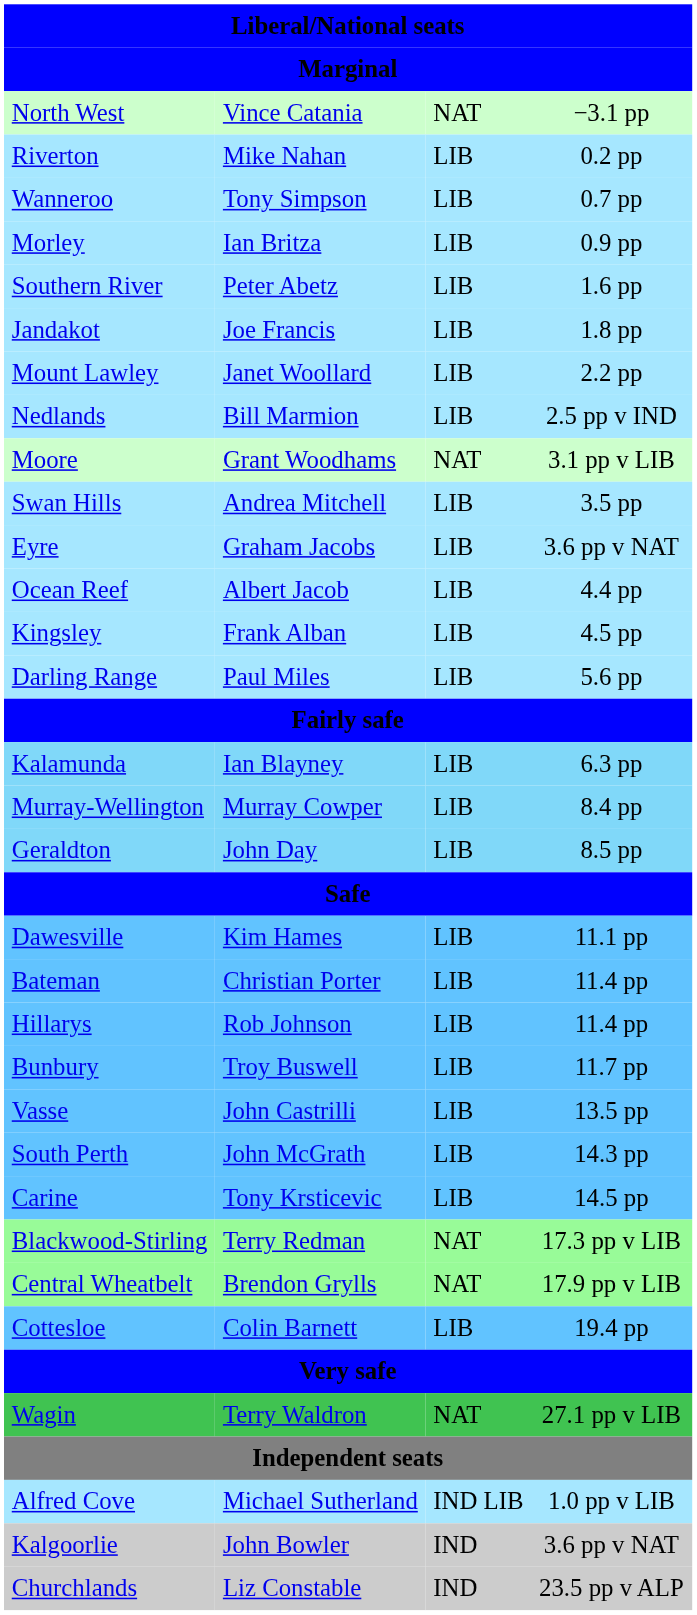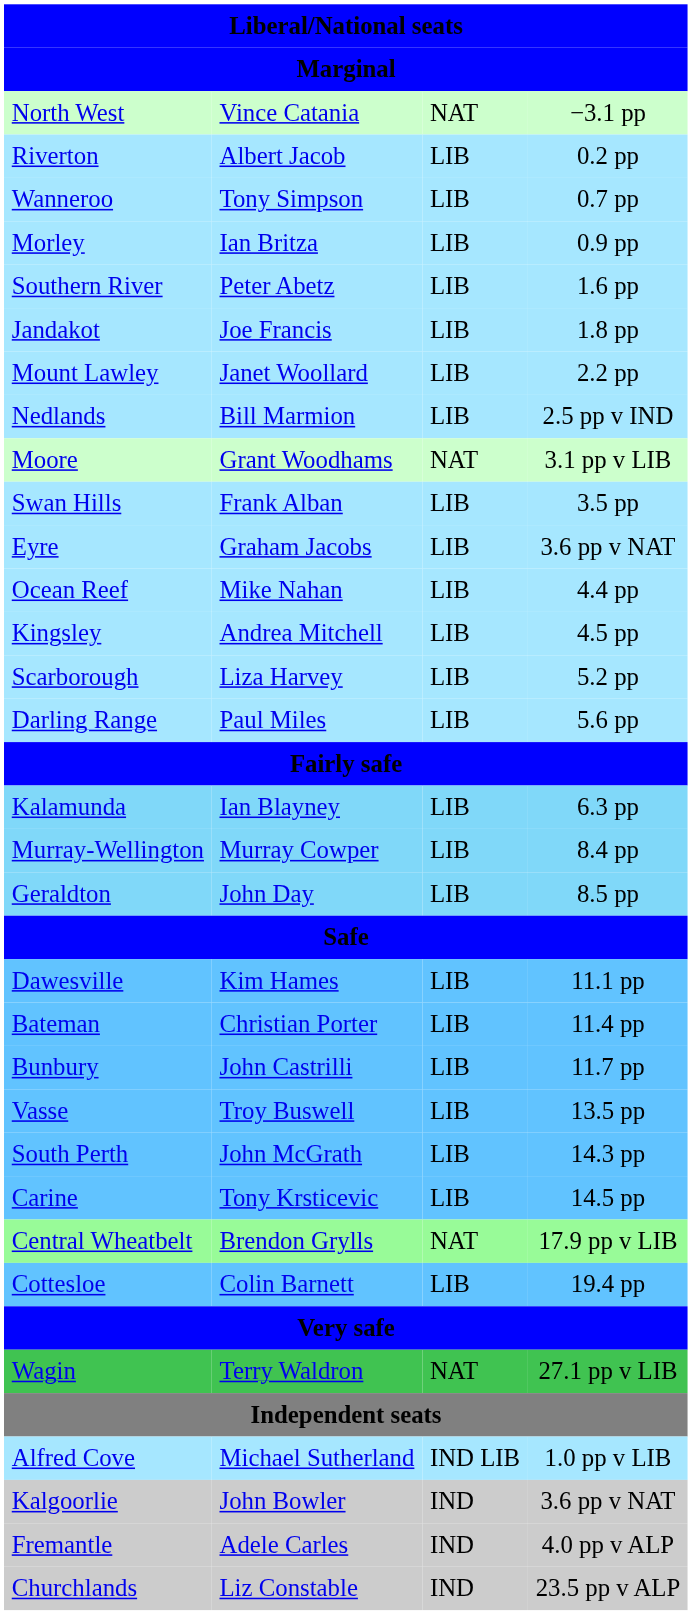 <table class="toccolours" cellpadding="5" cellspacing="0" style="float:left; margin-right:.5em; margin-top:.4em; font-size:90 pp;">
 <tr>
 <td colspan="4"  style="text-align:center; background:blue;"><span><strong>Liberal/National seats</strong></span></td>
 </tr>
 <tr>
 <td colspan="4"  style="text-align:center; background:blue;"><span><strong>Marginal</strong></span></td>
 </tr>
 <tr>
 <td style="text-align:left; background:#cfc;"><a href='#'>North West</a></td>
 <td style="text-align:left; background:#cfc;"><a href='#'>Vince Catania</a></td>
 <td style="text-align:left; background:#cfc;">NAT</td>
 <td style="text-align:center; background:#cfc;">−3.1 pp</td>
 </tr>
 <tr>
 <td style="text-align:left; background:#a6e7ff;"><a href='#'>Riverton</a></td>
-<td style="text-align:left; background:#a6e7ff;"><a href='#'>Mike Nahan</a></td>
+<td style="text-align:left; background:#a6e7ff;"><a href='#'>Albert Jacob</a></td>
 <td style="text-align:left; background:#a6e7ff;">LIB</td>
 <td style="text-align:center; background:#a6e7ff;">0.2 pp</td>
 </tr>
 <tr>
 <td style="text-align:left; background:#a6e7ff;"><a href='#'>Wanneroo</a></td>
 <td style="text-align:left; background:#a6e7ff;"><a href='#'>Tony Simpson</a></td>
 <td style="text-align:left; background:#a6e7ff;">LIB</td>
 <td style="text-align:center; background:#a6e7ff;">0.7 pp</td>
 </tr>
 <tr>
 <td style="text-align:left; background:#a6e7ff;"><a href='#'>Morley</a></td>
 <td style="text-align:left; background:#a6e7ff;"><a href='#'>Ian Britza</a></td>
 <td style="text-align:left; background:#a6e7ff;">LIB</td>
 <td style="text-align:center; background:#a6e7ff;">0.9 pp</td>
 </tr>
 <tr>
 <td style="text-align:left; background:#a6e7ff;"><a href='#'>Southern River</a></td>
 <td style="text-align:left; background:#a6e7ff;"><a href='#'>Peter Abetz</a></td>
 <td style="text-align:left; background:#a6e7ff;">LIB</td>
 <td style="text-align:center; background:#a6e7ff;">1.6 pp</td>
 </tr>
 <tr>
 <td style="text-align:left; background:#a6e7ff;"><a href='#'>Jandakot</a></td>
 <td style="text-align:left; background:#a6e7ff;"><a href='#'>Joe Francis</a></td>
 <td style="text-align:left; background:#a6e7ff;">LIB</td>
 <td style="text-align:center; background:#a6e7ff;">1.8 pp</td>
 </tr>
 <tr>
 <td style="text-align:left; background:#a6e7ff;"><a href='#'>Mount Lawley</a></td>
 <td style="text-align:left; background:#a6e7ff;"><a href='#'>Janet Woollard</a></td>
 <td style="text-align:left; background:#a6e7ff;">LIB</td>
 <td style="text-align:center; background:#a6e7ff;">2.2 pp</td>
 </tr>
 <tr>
 <td style="text-align:left; background:#a6e7ff;"><a href='#'>Nedlands</a></td>
 <td style="text-align:left; background:#a6e7ff;"><a href='#'>Bill Marmion</a></td>
 <td style="text-align:left; background:#a6e7ff;">LIB</td>
 <td style="text-align:center; background:#a6e7ff;">2.5 pp v IND</td>
 </tr>
 <tr>
 <td style="text-align:left; background:#cfc;"><a href='#'>Moore</a></td>
 <td style="text-align:left; background:#cfc;"><a href='#'>Grant Woodhams</a></td>
 <td style="text-align:left; background:#cfc;">NAT</td>
 <td style="text-align:center; background:#cfc;">3.1 pp v LIB</td>
 </tr>
 <tr>
 <td style="text-align:left; background:#a6e7ff;"><a href='#'>Swan Hills</a></td>
-<td style="text-align:left; background:#a6e7ff;"><a href='#'>Andrea Mitchell</a></td>
+<td style="text-align:left; background:#a6e7ff;"><a href='#'>Frank Alban</a></td>
 <td style="text-align:left; background:#a6e7ff;">LIB</td>
 <td style="text-align:center; background:#a6e7ff;">3.5 pp</td>
 </tr>
 <tr>
 <td style="text-align:left; background:#a6e7ff;"><a href='#'>Eyre</a></td>
 <td style="text-align:left; background:#a6e7ff;"><a href='#'>Graham Jacobs</a></td>
 <td style="text-align:left; background:#a6e7ff;">LIB</td>
 <td style="text-align:center; background:#a6e7ff;">3.6 pp v NAT</td>
 </tr>
 <tr>
 <td style="text-align:left; background:#a6e7ff;"><a href='#'>Ocean Reef</a></td>
-<td style="text-align:left; background:#a6e7ff;"><a href='#'>Albert Jacob</a></td>
+<td style="text-align:left; background:#a6e7ff;"><a href='#'>Mike Nahan</a></td>
 <td style="text-align:left; background:#a6e7ff;">LIB</td>
 <td style="text-align:center; background:#a6e7ff;">4.4 pp</td>
 </tr>
 <tr>
 <td style="text-align:left; background:#a6e7ff;"><a href='#'>Kingsley</a></td>
-<td style="text-align:left; background:#a6e7ff;"><a href='#'>Frank Alban</a></td>
+<td style="text-align:left; background:#a6e7ff;"><a href='#'>Andrea Mitchell</a></td>
 <td style="text-align:left; background:#a6e7ff;">LIB</td>
 <td style="text-align:center; background:#a6e7ff;">4.5 pp</td>
+</tr>
+<tr>
+<td style="text-align:left; background:#a6e7ff;"><a href='#'>Scarborough</a></td>
+<td style="text-align:left; background:#a6e7ff;"><a href='#'>Liza Harvey</a></td>
+<td style="text-align:left; background:#a6e7ff;">LIB</td>
+<td style="text-align:center; background:#a6e7ff;">5.2 pp</td>
 </tr>
 <tr>
 <td style="text-align:left; background:#a6e7ff;"><a href='#'>Darling Range</a></td>
 <td style="text-align:left; background:#a6e7ff;"><a href='#'>Paul Miles</a></td>
 <td style="text-align:left; background:#a6e7ff;">LIB</td>
 <td style="text-align:center; background:#a6e7ff;">5.6 pp</td>
 </tr>
 <tr>
 <td colspan="4"  style="text-align:center; background:blue;"><span><strong>Fairly safe</strong></span></td>
 </tr>
 <tr>
 <td style="text-align:left; background:#80d8f9;"><a href='#'>Kalamunda</a></td>
 <td style="text-align:left; background:#80d8f9;"><a href='#'>Ian Blayney</a></td>
 <td style="text-align:left; background:#80d8f9;">LIB</td>
 <td style="text-align:center; background:#80d8f9;">6.3 pp</td>
 </tr>
 <tr>
 <td style="text-align:left; background:#80d8f9;"><a href='#'>Murray-Wellington</a></td>
 <td style="text-align:left; background:#80d8f9;"><a href='#'>Murray Cowper</a></td>
 <td style="text-align:left; background:#80d8f9;">LIB</td>
 <td style="text-align:center; background:#80d8f9;">8.4 pp</td>
 </tr>
 <tr>
 <td style="text-align:left; background:#80d8f9;"><a href='#'>Geraldton</a></td>
 <td style="text-align:left; background:#80d8f9;"><a href='#'>John Day</a></td>
 <td style="text-align:left; background:#80d8f9;">LIB</td>
 <td style="text-align:center; background:#80d8f9;">8.5 pp</td>
 </tr>
 <tr>
 <td colspan="4"  style="text-align:center; background:blue;"><span><strong>Safe</strong></span></td>
 </tr>
 <tr>
 <td style="text-align:left; background:#61c3ff;"><a href='#'>Dawesville</a></td>
 <td style="text-align:left; background:#61c3ff;"><a href='#'>Kim Hames</a></td>
 <td style="text-align:left; background:#61c3ff;">LIB</td>
 <td style="text-align:center; background:#61c3ff;">11.1 pp</td>
 </tr>
 <tr>
 <td style="text-align:left; background:#61c3ff;"><a href='#'>Bateman</a></td>
 <td style="text-align:left; background:#61c3ff;"><a href='#'>Christian Porter</a></td>
 <td style="text-align:left; background:#61c3ff;">LIB</td>
 <td style="text-align:center; background:#61c3ff;">11.4 pp</td>
 </tr>
 <tr>
-<td style="text-align:left; background:#61c3ff;"><a href='#'>Hillarys</a></td>
-<td style="text-align:left; background:#61c3ff;"><a href='#'>Rob Johnson</a></td>
-<td style="text-align:left; background:#61c3ff;">LIB</td>
-<td style="text-align:center; background:#61c3ff;">11.4 pp</td>
-</tr>
-<tr>
 <td style="text-align:left; background:#61c3ff;"><a href='#'>Bunbury</a></td>
-<td style="text-align:left; background:#61c3ff;"><a href='#'>Troy Buswell</a></td>
+<td style="text-align:left; background:#61c3ff;"><a href='#'>John Castrilli</a></td>
 <td style="text-align:left; background:#61c3ff;">LIB</td>
 <td style="text-align:center; background:#61c3ff;">11.7 pp</td>
 </tr>
 <tr>
 <td style="text-align:left; background:#61c3ff;"><a href='#'>Vasse</a></td>
-<td style="text-align:left; background:#61c3ff;"><a href='#'>John Castrilli</a></td>
+<td style="text-align:left; background:#61c3ff;"><a href='#'>Troy Buswell</a></td>
 <td style="text-align:left; background:#61c3ff;">LIB</td>
 <td style="text-align:center; background:#61c3ff;">13.5 pp</td>
 </tr>
 <tr>
 <td style="text-align:left; background:#61c3ff;"><a href='#'>South Perth</a></td>
 <td style="text-align:left; background:#61c3ff;"><a href='#'>John McGrath</a></td>
 <td style="text-align:left; background:#61c3ff;">LIB</td>
 <td style="text-align:center; background:#61c3ff;">14.3 pp</td>
 </tr>
 <tr>
 <td style="text-align:left; background:#61c3ff;"><a href='#'>Carine</a></td>
 <td style="text-align:left; background:#61c3ff;"><a href='#'>Tony Krsticevic</a></td>
 <td style="text-align:left; background:#61c3ff;">LIB</td>
 <td style="text-align:center; background:#61c3ff;">14.5 pp</td>
-</tr>
-<tr>
-<td style="text-align:left; background:#98fb98;"><a href='#'>Blackwood-Stirling</a></td>
-<td style="text-align:left; background:#98fb98;"><a href='#'>Terry Redman</a></td>
-<td style="text-align:left; background:#98fb98;">NAT</td>
-<td style="text-align:center; background:#98fb98;">17.3 pp v LIB</td>
 </tr>
 <tr>
 <td style="text-align:left; background:#98fb98;"><a href='#'>Central Wheatbelt</a></td>
 <td style="text-align:left; background:#98fb98;"><a href='#'>Brendon Grylls</a></td>
 <td style="text-align:left; background:#98fb98;">NAT</td>
 <td style="text-align:center; background:#98fb98;">17.9 pp v LIB</td>
 </tr>
 <tr>
 <td style="text-align:left; background:#61c3ff;"><a href='#'>Cottesloe</a></td>
 <td style="text-align:left; background:#61c3ff;"><a href='#'>Colin Barnett</a></td>
 <td style="text-align:left; background:#61c3ff;">LIB</td>
 <td style="text-align:center; background:#61c3ff;">19.4 pp</td>
 </tr>
 <tr>
 <td colspan="4"  style="text-align:center; background:blue;"><span><strong>Very safe</strong></span></td>
 </tr>
 <tr>
 <td style="text-align:left; background:#40C351;"><a href='#'>Wagin</a></td>
 <td style="text-align:left; background:#40C351;"><a href='#'>Terry Waldron</a></td>
 <td style="text-align:left; background:#40C351;">NAT</td>
 <td style="text-align:center; background:#40C351;">27.1 pp v LIB</td>
 </tr>
 <tr>
 <td colspan="4"  style="text-align:center; background:gray;"><span><strong>Independent seats</strong></span></td>
 </tr>
 <tr>
 <td style="text-align:left; background:#a6e7ff;"><a href='#'>Alfred Cove</a></td>
 <td style="text-align:left; background:#a6e7ff;"><a href='#'>Michael Sutherland</a></td>
 <td style="text-align:left; background:#a6e7ff;">IND LIB</td>
 <td style="text-align:center; background:#a6e7ff;">1.0 pp v LIB</td>
 </tr>
 <tr>
 <td style="text-align:left; background:#ccc;"><a href='#'>Kalgoorlie</a></td>
 <td style="text-align:left; background:#ccc;"><a href='#'>John Bowler</a></td>
 <td style="text-align:left; background:#ccc;">IND</td>
 <td style="text-align:center; background:#ccc;">3.6 pp v NAT</td>
 </tr>
 <tr>
+<td style="text-align:left; background:#ccc;"><a href='#'>Fremantle</a></td>
+<td style="text-align:left; background:#ccc;"><a href='#'>Adele Carles</a></td>
+<td style="text-align:left; background:#ccc;">IND</td>
+<td style="text-align:center; background:#ccc;">4.0 pp v ALP</td>
+</tr>
+<tr>
 <td style="text-align:left; background:#ccc;"><a href='#'>Churchlands</a></td>
 <td style="text-align:left; background:#ccc;"><a href='#'>Liz Constable</a></td>
 <td style="text-align:left; background:#ccc;">IND</td>
 <td style="text-align:center; background:#ccc;">23.5 pp v ALP</td>
 </tr>
 </table>
